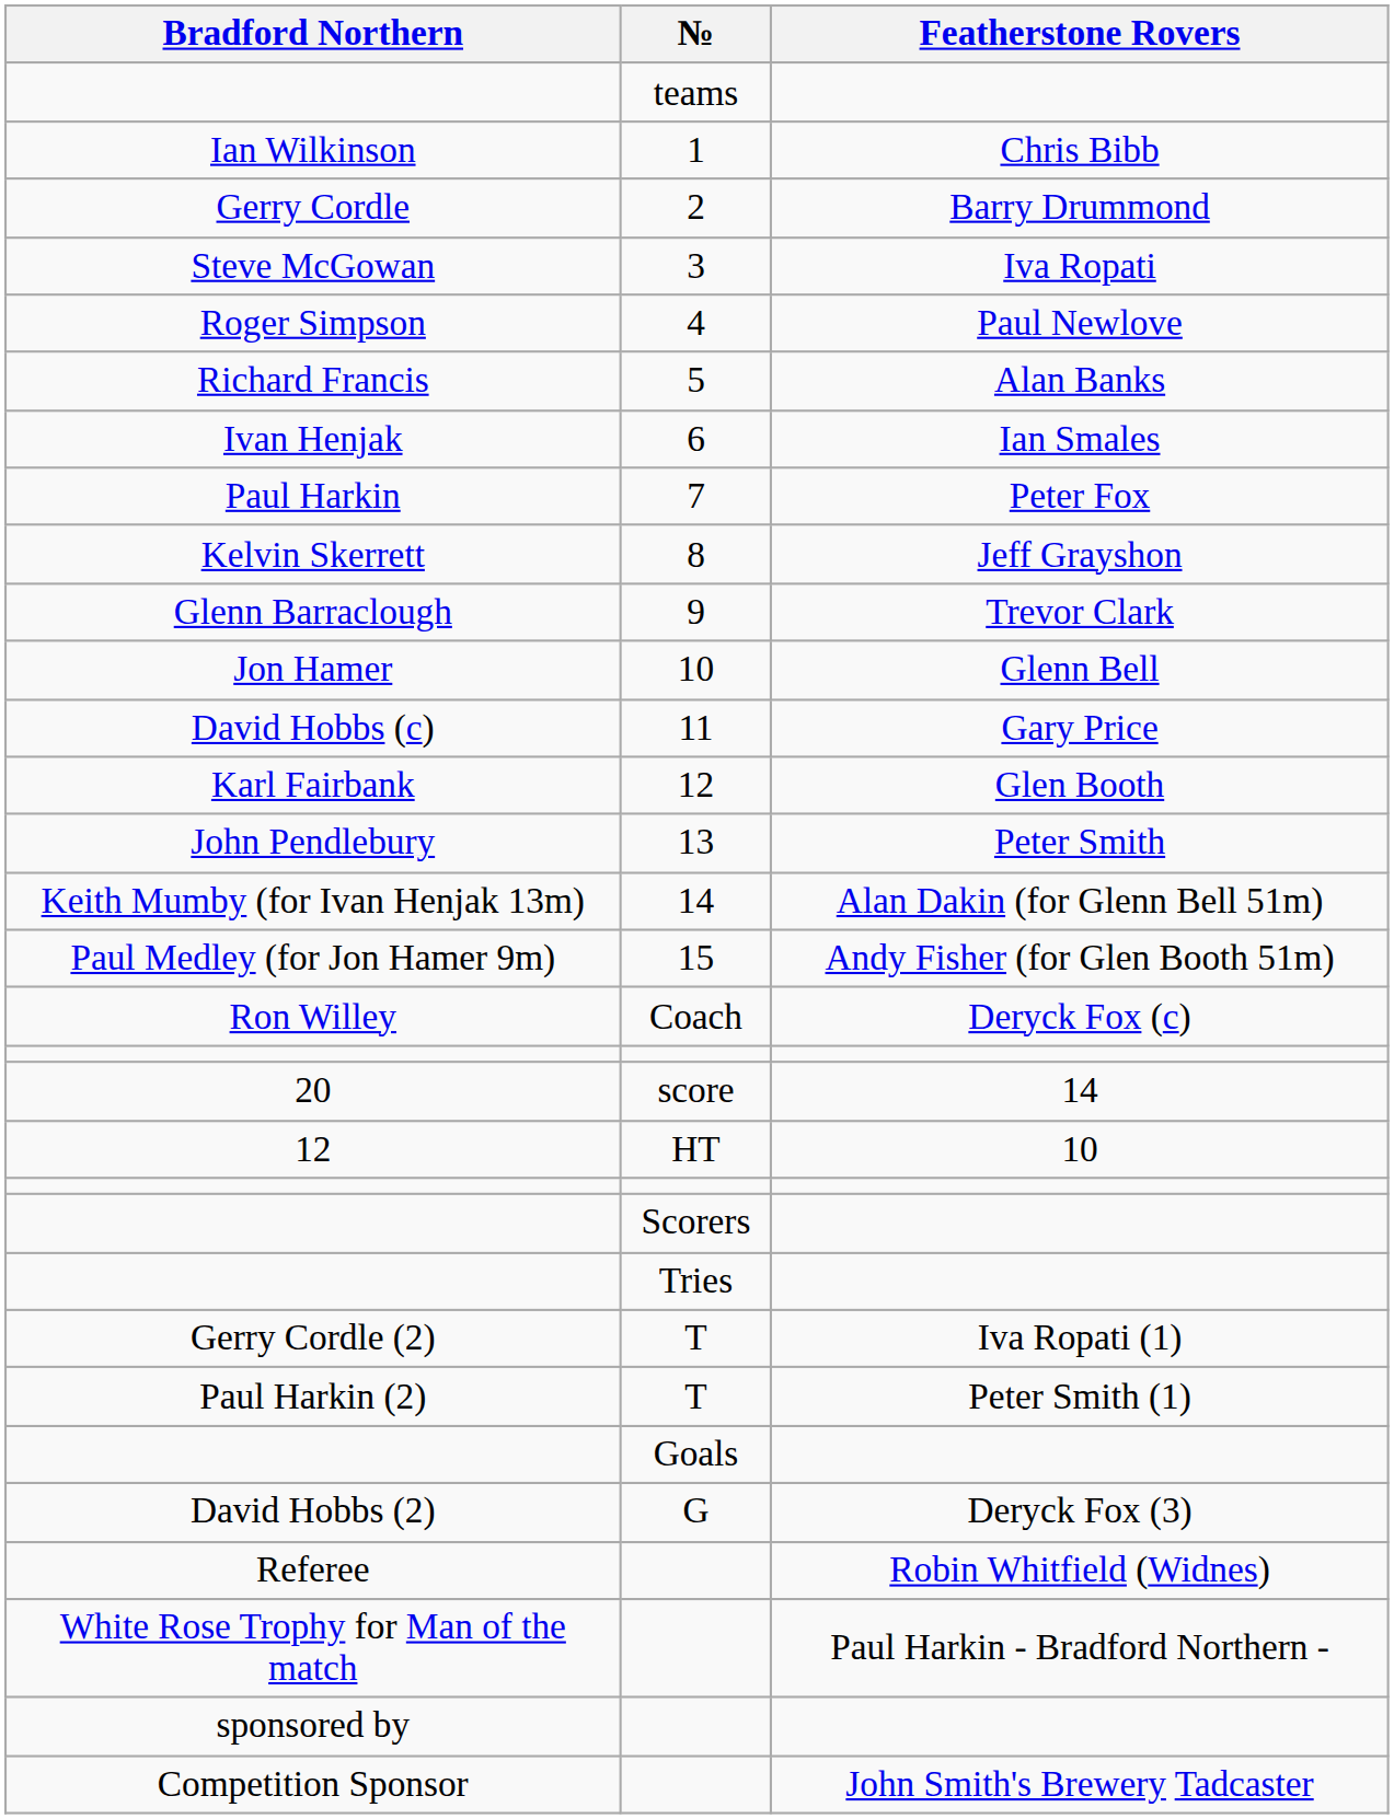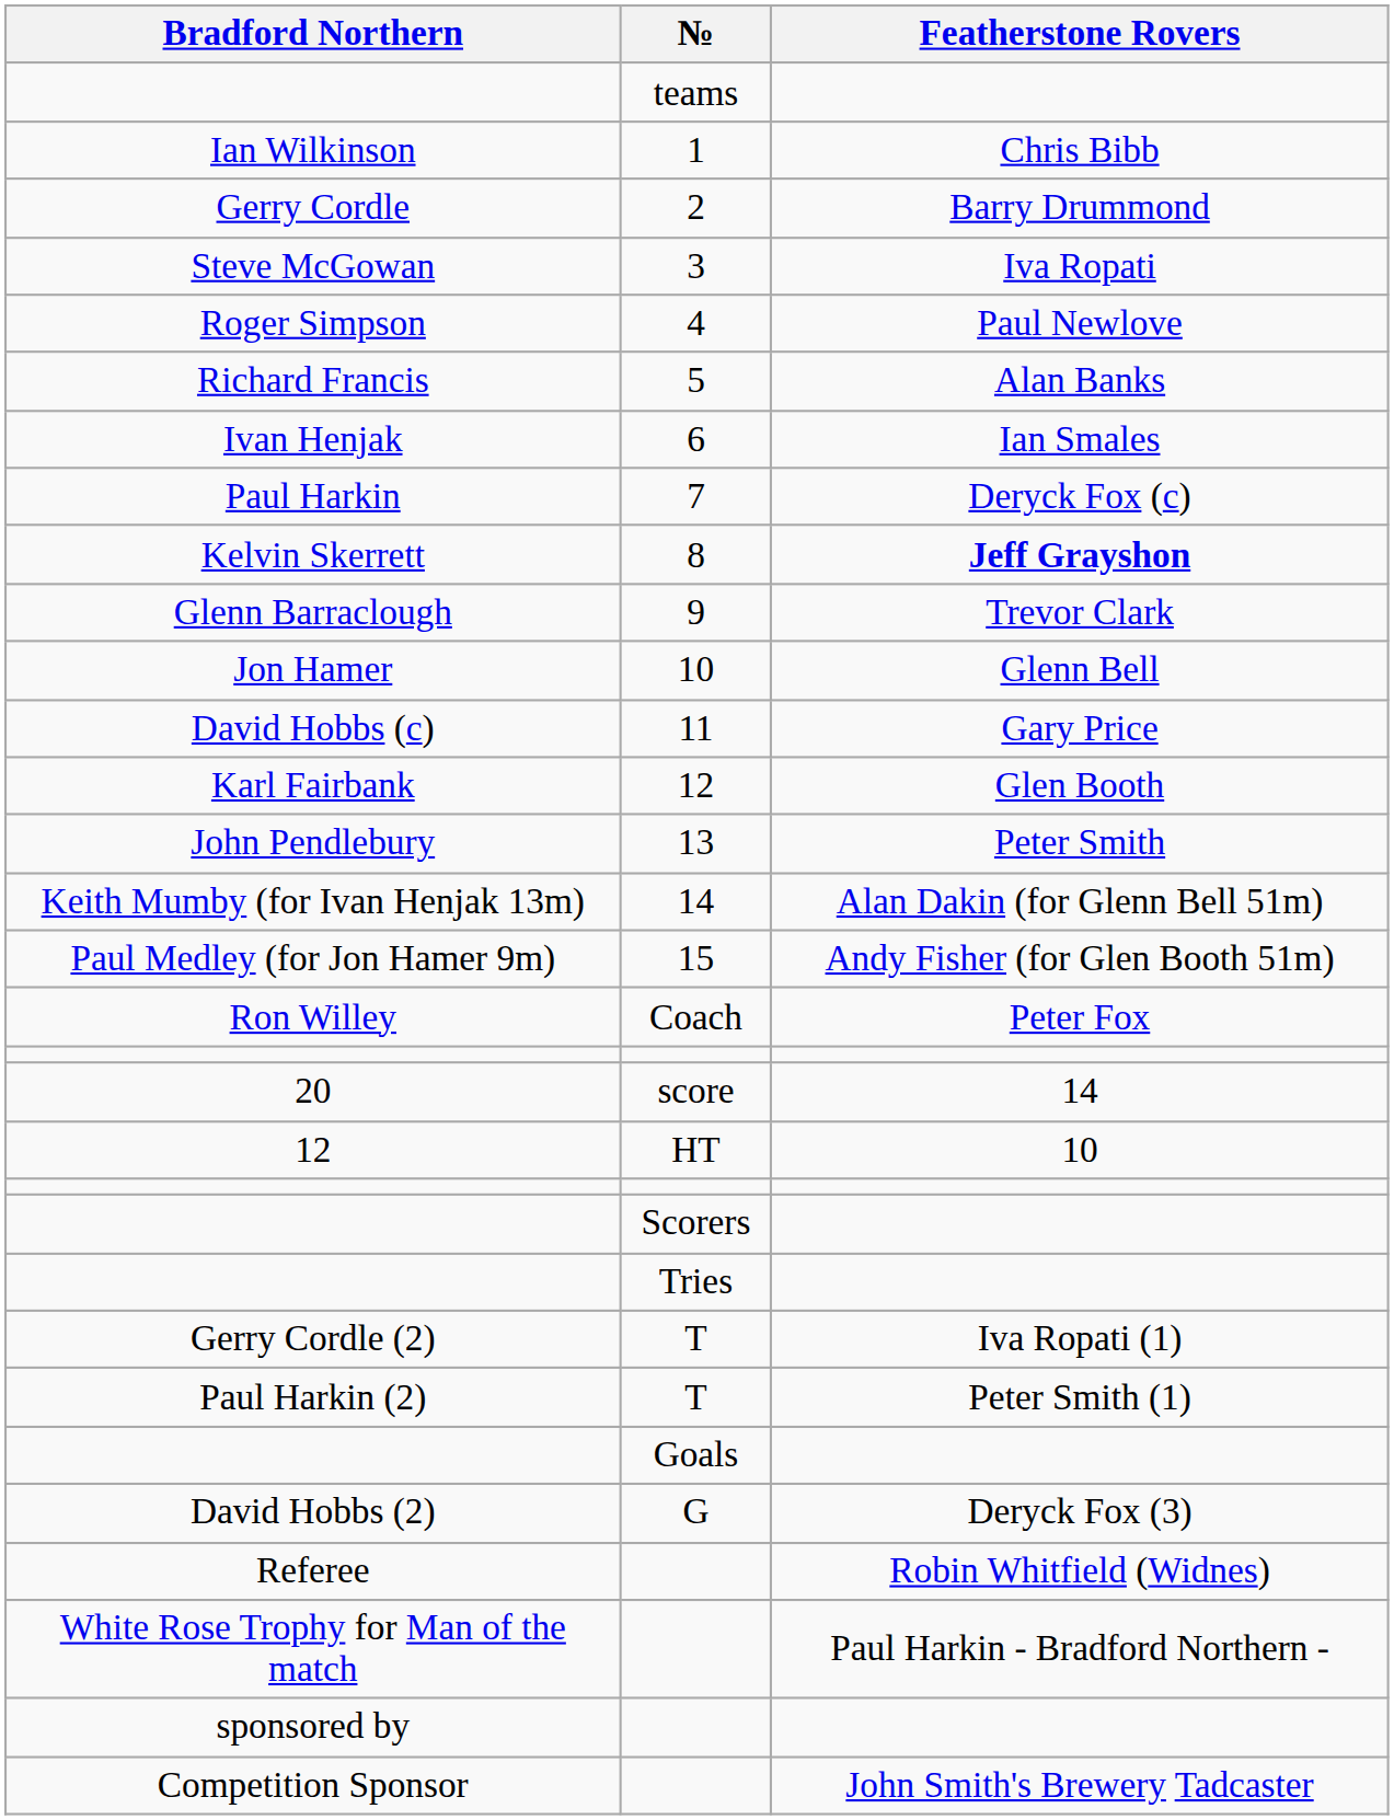 <table class="wikitable" style="text-align:center;">
 <tr>
 <th width=280 abbr=winner><a href='#'>Bradford Northern</a></th>
 <th width=60 abbr="Number">№</th>
 <th width=280 abbr=runner-up><a href='#'>Featherstone Rovers</a></th>
 </tr>
 <tr>
 <td></td>
 <td>teams</td>
 <td></td>
 </tr>
 <tr>
 <td><a href='#'>Ian Wilkinson</a></td>
 <td>1</td>
 <td><a href='#'>Chris Bibb</a></td>
 </tr>
 <tr>
 <td><a href='#'>Gerry Cordle</a></td>
 <td>2</td>
 <td><a href='#'>Barry Drummond</a></td>
 </tr>
 <tr>
 <td><a href='#'>Steve McGowan</a></td>
 <td>3</td>
 <td><a href='#'>Iva Ropati</a></td>
 </tr>
 <tr>
 <td><a href='#'>Roger Simpson</a></td>
 <td>4</td>
 <td><a href='#'>Paul Newlove</a></td>
 </tr>
 <tr>
 <td><a href='#'>Richard Francis</a></td>
 <td>5</td>
 <td><a href='#'>Alan Banks</a></td>
 </tr>
 <tr>
 <td><a href='#'>Ivan Henjak</a></td>
 <td>6</td>
 <td><a href='#'>Ian Smales</a></td>
 </tr>
 <tr>
 <td><a href='#'>Paul Harkin</a></td>
 <td>7</td>
-<td><a href='#'>Peter Fox</a></td>
+<td><a href='#'>Deryck Fox</a> (<a href='#'>c</a>)</td>
 </tr>
 <tr>
 <td><a href='#'>Kelvin Skerrett</a></td>
 <td>8</td>
-<td><a href='#'>Jeff Grayshon</a></td>
+<td><strong><a href='#'>Jeff Grayshon</a></strong></td>
 </tr>
 <tr>
 <td><a href='#'>Glenn Barraclough</a></td>
 <td>9</td>
 <td><a href='#'>Trevor Clark</a></td>
 </tr>
 <tr>
 <td><a href='#'>Jon Hamer</a></td>
 <td>10</td>
 <td><a href='#'>Glenn Bell</a></td>
 </tr>
 <tr>
 <td><a href='#'>David Hobbs</a> (<a href='#'>c</a>)</td>
 <td>11</td>
 <td><a href='#'>Gary Price</a></td>
 </tr>
 <tr>
 <td><a href='#'>Karl Fairbank</a></td>
 <td>12</td>
 <td><a href='#'>Glen Booth</a></td>
 </tr>
 <tr>
 <td><a href='#'>John Pendlebury</a></td>
 <td>13</td>
 <td><a href='#'>Peter Smith</a></td>
 </tr>
 <tr>
 <td><a href='#'>Keith Mumby</a> (for Ivan Henjak 13m)</td>
 <td>14</td>
 <td><a href='#'>Alan Dakin</a> (for Glenn Bell 51m)</td>
 </tr>
 <tr>
 <td><a href='#'>Paul Medley</a> (for Jon Hamer 9m)</td>
 <td>15</td>
 <td><a href='#'>Andy Fisher</a> (for Glen Booth 51m)</td>
 </tr>
 <tr>
 <td><a href='#'>Ron Willey</a></td>
 <td>Coach</td>
-<td><a href='#'>Deryck Fox</a> (<a href='#'>c</a>)</td>
+<td><a href='#'>Peter Fox</a></td>
 </tr>
 <tr>
 <td></td>
 <td></td>
 <td></td>
 </tr>
 <tr>
 <td>20</td>
 <td>score</td>
 <td>14</td>
 </tr>
 <tr>
 <td>12</td>
 <td>HT</td>
 <td>10</td>
 </tr>
 <tr>
 <td></td>
 <td></td>
 <td></td>
 </tr>
 <tr>
 <td></td>
 <td>Scorers</td>
 <td></td>
 </tr>
 <tr>
 <td></td>
 <td>Tries</td>
 <td></td>
 </tr>
 <tr>
 <td>Gerry Cordle (2)</td>
 <td>T</td>
 <td>Iva Ropati (1)</td>
 </tr>
 <tr>
 <td>Paul Harkin (2)</td>
 <td>T</td>
 <td>Peter Smith (1)</td>
 </tr>
 <tr>
 <td></td>
 <td>Goals</td>
 <td></td>
 </tr>
 <tr>
 <td>David Hobbs (2)</td>
 <td>G</td>
 <td>Deryck Fox (3)</td>
 </tr>
 <tr>
 <td>Referee</td>
 <td></td>
 <td><a href='#'>Robin Whitfield</a> (<a href='#'>Widnes</a>)</td>
 </tr>
 <tr>
 <td><a href='#'>White Rose Trophy</a> for <a href='#'>Man of the match</a></td>
 <td></td>
 <td>Paul Harkin - Bradford Northern - </td>
 </tr>
 <tr>
 <td>sponsored by</td>
 <td></td>
 <td></td>
 </tr>
 <tr>
 <td>Competition Sponsor</td>
 <td></td>
 <td><a href='#'>John Smith's Brewery</a> <a href='#'>Tadcaster</a></td>
 </tr>
 </table>
